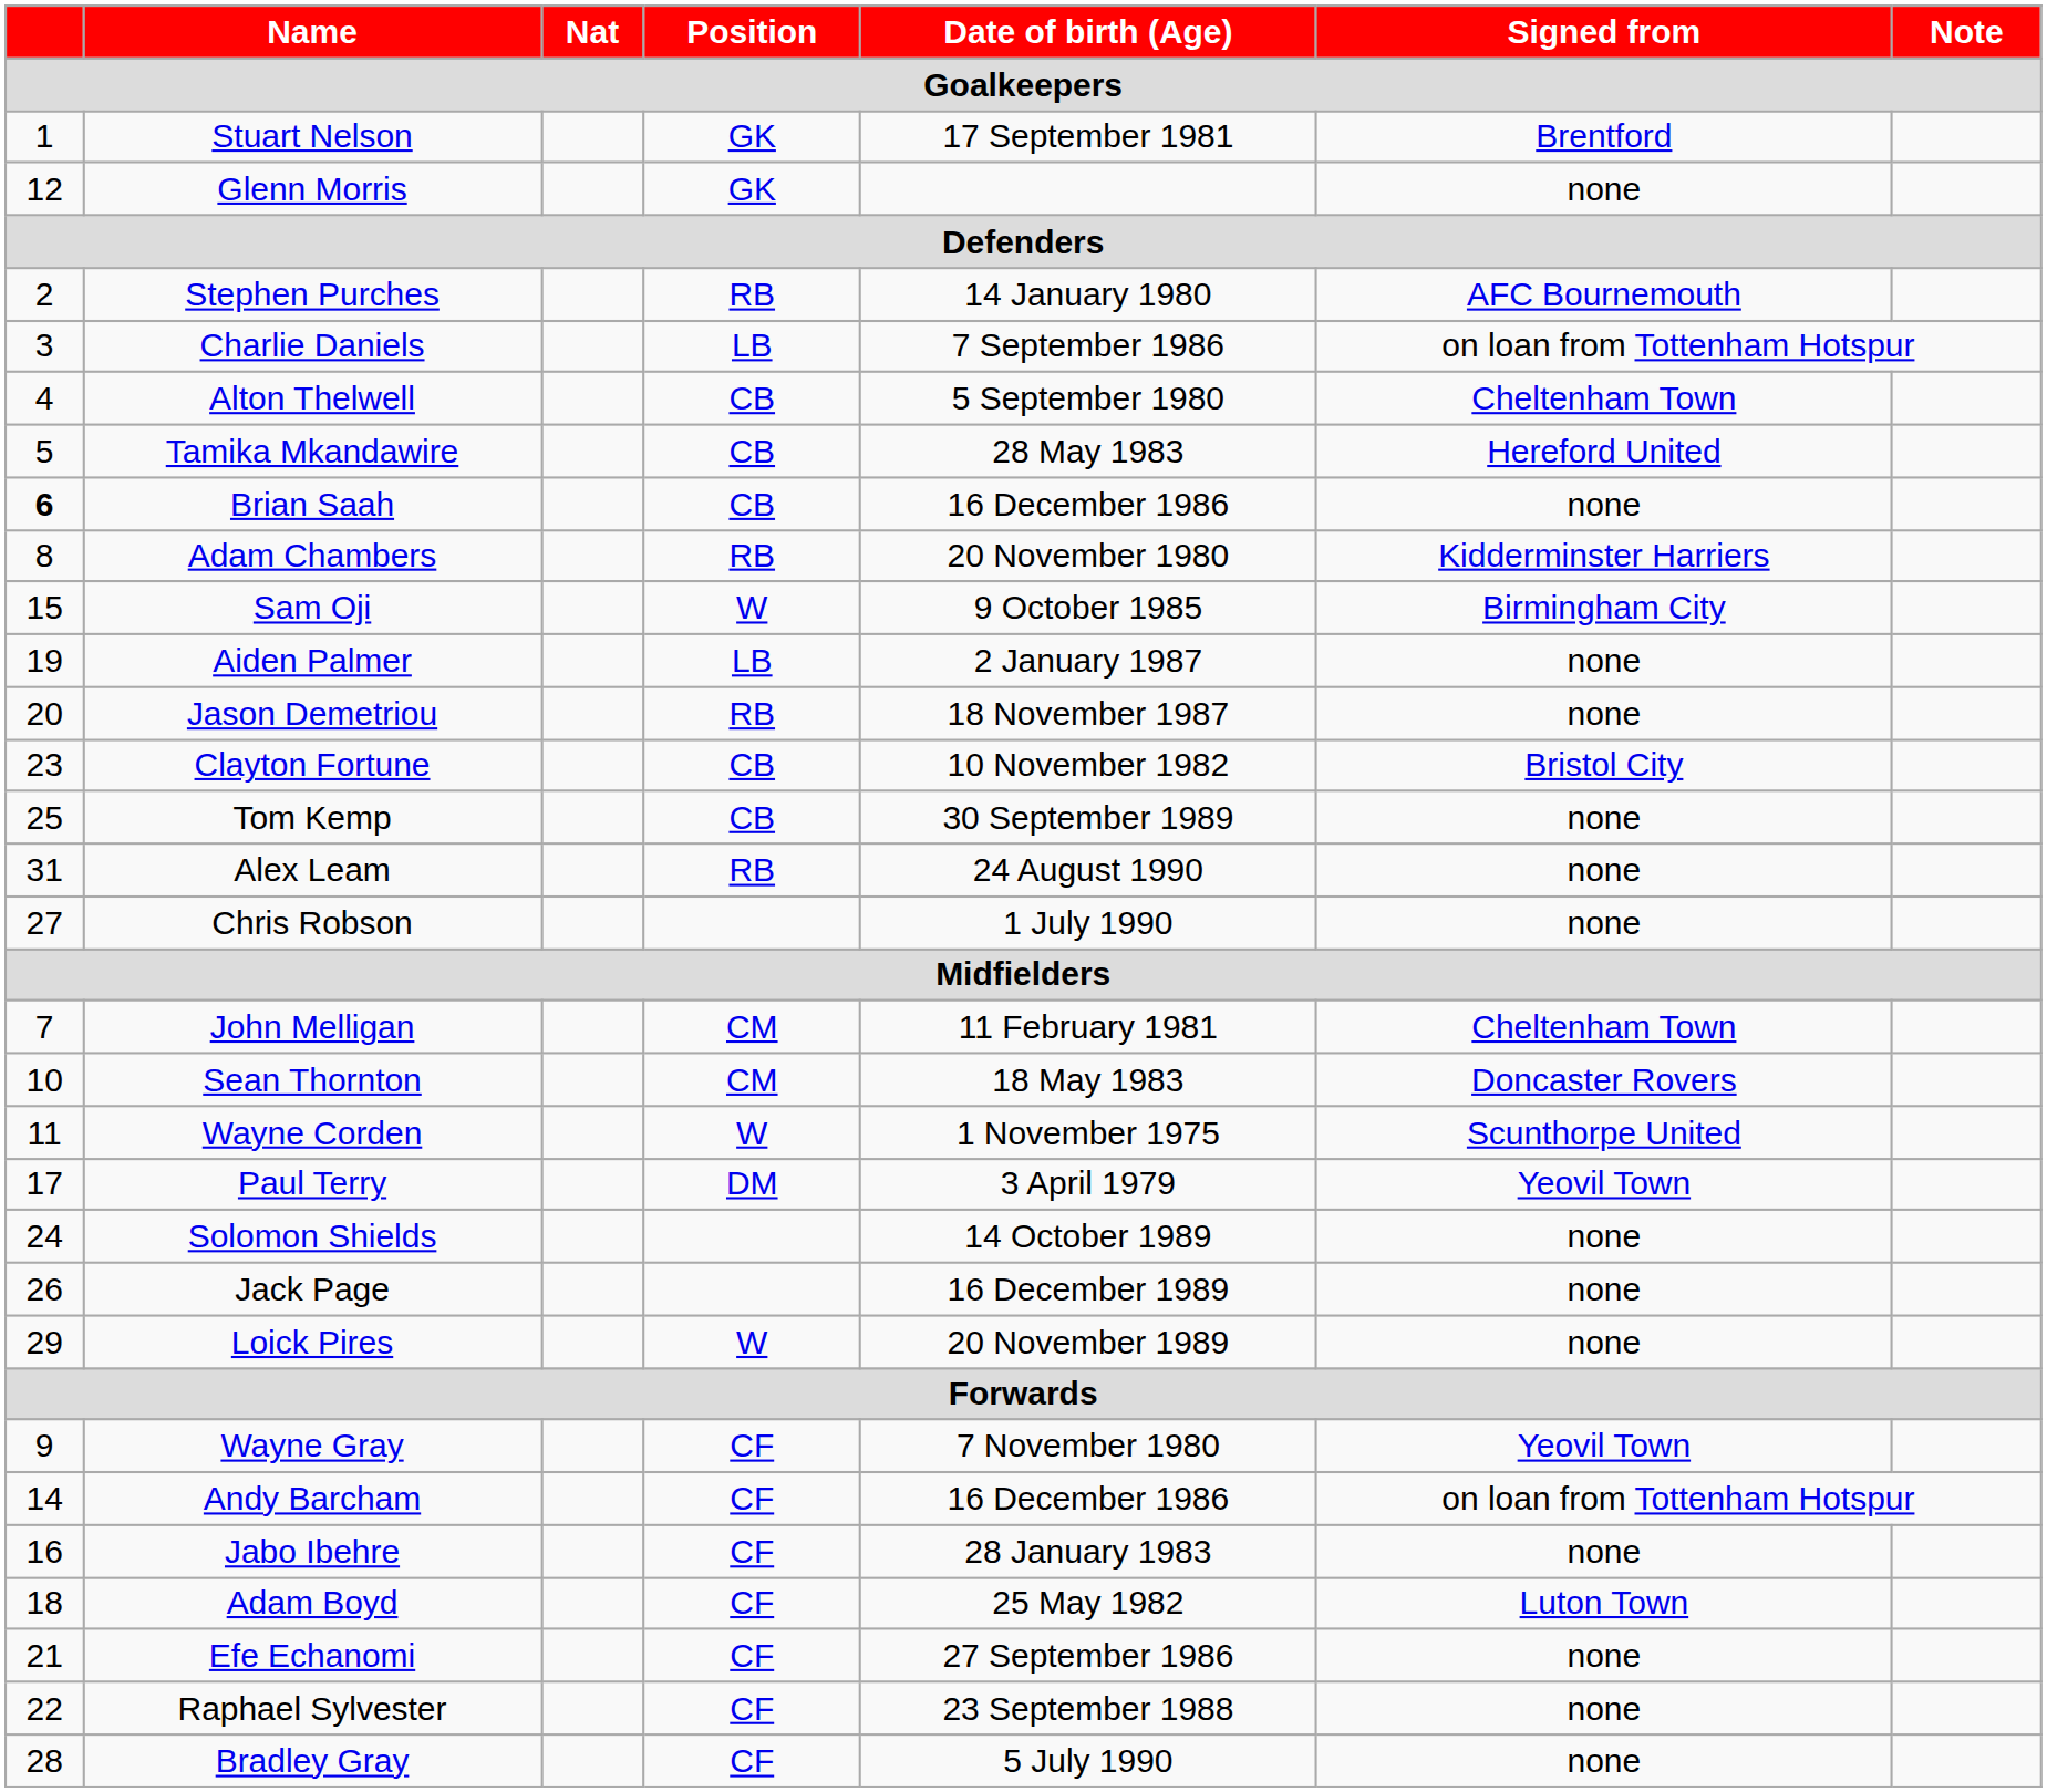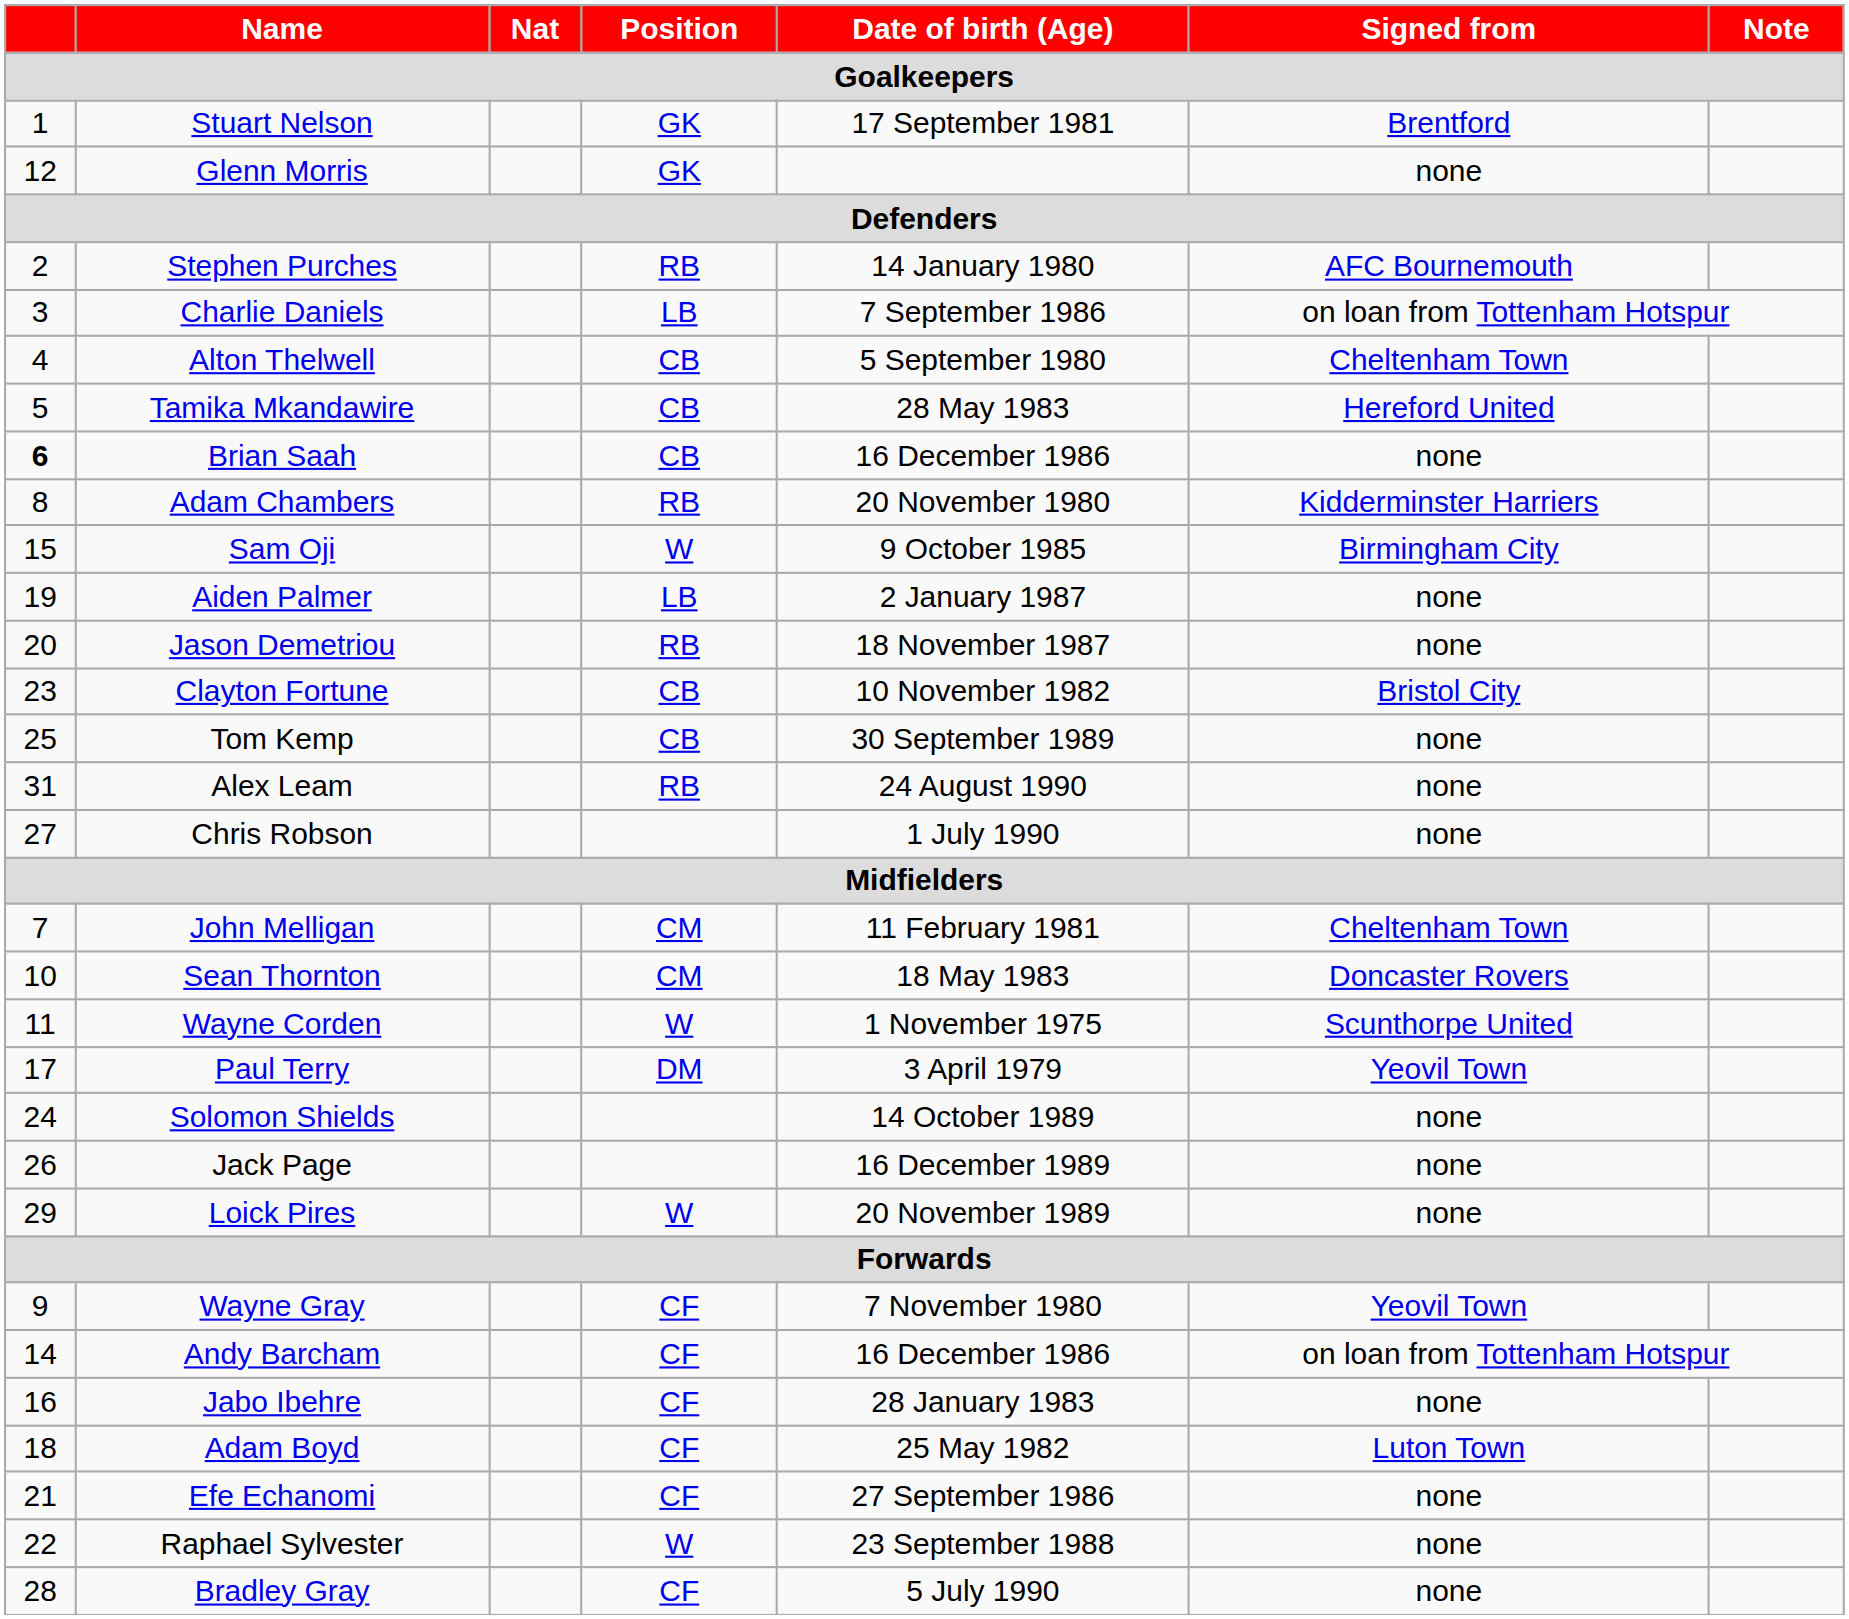 <table class="wikitable" style="text-align:center; font-size:90%; width:70%;">
 <tr>
 <th style="background:#FF0000; color:white; text-align:center;"></th>
 <th style="background:#FF0000; color:white; text-align:center;">Name</th>
 <th style="background:#FF0000; color:white; text-align:center;">Nat</th>
 <th style="background:#FF0000; color:white; text-align:center;">Position</th>
 <th style="background:#FF0000; color:white; text-align:center;">Date of birth (Age)</th>
 <th style="background:#FF0000; color:white; text-align:center;">Signed from</th>
 <th style="background:#FF0000; color:white; text-align:center;">Note</th>
 </tr>
 <tr>
 <th colspan="7" style="background:#dcdcdc; text-align:center;">Goalkeepers</th>
 </tr>
 <tr>
 <td>1</td>
 <td><a href='#'>Stuart Nelson</a></td>
 <td></td>
 <td><a href='#'>GK</a></td>
 <td>17 September 1981</td>
 <td><a href='#'>Brentford</a></td>
 <td></td>
 </tr>
 <tr>
 <td>12</td>
 <td><a href='#'>Glenn Morris</a></td>
 <td></td>
 <td><a href='#'>GK</a></td>
 <td></td>
 <td>none</td>
 <td></td>
 </tr>
 <tr>
 <th colspan="7" style="background:#dcdcdc; text-align:center;">Defenders</th>
 </tr>
 <tr>
 <td>2</td>
 <td><a href='#'>Stephen Purches</a></td>
 <td></td>
 <td><a href='#'>RB</a></td>
 <td>14 January 1980</td>
 <td><a href='#'>AFC Bournemouth</a></td>
 <td></td>
 </tr>
 <tr>
 <td>3</td>
 <td><a href='#'>Charlie Daniels</a></td>
 <td></td>
 <td><a href='#'>LB</a></td>
 <td>7 September 1986</td>
 <td colspan="2">on loan from <a href='#'>Tottenham Hotspur</a></td>
 </tr>
 <tr>
 <td>4</td>
 <td><a href='#'>Alton Thelwell</a></td>
 <td></td>
 <td><a href='#'>CB</a></td>
 <td>5 September 1980</td>
 <td><a href='#'>Cheltenham Town</a></td>
 <td></td>
 </tr>
 <tr>
 <td>5</td>
 <td><a href='#'>Tamika Mkandawire</a></td>
 <td></td>
 <td><a href='#'>CB</a></td>
 <td>28 May 1983</td>
 <td><a href='#'>Hereford United</a></td>
 <td></td>
 </tr>
 <tr>
 <td><strong>6</strong></td>
 <td><a href='#'>Brian Saah</a></td>
 <td></td>
 <td><a href='#'>CB</a></td>
 <td>16 December 1986</td>
 <td>none</td>
 <td></td>
 </tr>
 <tr>
 <td>8</td>
 <td><a href='#'>Adam Chambers</a></td>
 <td></td>
 <td><a href='#'>RB</a></td>
 <td>20 November 1980</td>
 <td><a href='#'>Kidderminster Harriers</a></td>
 <td></td>
 </tr>
 <tr>
 <td>15</td>
 <td><a href='#'>Sam Oji</a></td>
 <td></td>
 <td><a href='#'>W</a></td>
 <td>9 October 1985</td>
 <td><a href='#'>Birmingham City</a></td>
 <td></td>
 </tr>
 <tr>
 <td>19</td>
 <td><a href='#'>Aiden Palmer</a></td>
 <td></td>
 <td><a href='#'>LB</a></td>
 <td>2 January 1987</td>
 <td>none</td>
 <td></td>
 </tr>
 <tr>
 <td>20</td>
 <td><a href='#'>Jason Demetriou</a></td>
 <td></td>
 <td><a href='#'>RB</a></td>
 <td>18 November 1987</td>
 <td>none</td>
 <td></td>
 </tr>
 <tr>
 <td>23</td>
 <td><a href='#'>Clayton Fortune</a></td>
 <td></td>
 <td><a href='#'>CB</a></td>
 <td>10 November 1982</td>
 <td><a href='#'>Bristol City</a></td>
 <td></td>
 </tr>
 <tr>
 <td>25</td>
 <td>Tom Kemp</td>
 <td></td>
 <td><a href='#'>CB</a></td>
 <td>30 September 1989</td>
 <td>none</td>
 <td></td>
 </tr>
 <tr>
 <td>31</td>
 <td>Alex Leam</td>
 <td></td>
 <td><a href='#'>RB</a></td>
 <td>24 August 1990</td>
 <td>none</td>
 <td></td>
 </tr>
 <tr>
 <td>27</td>
 <td>Chris Robson</td>
 <td></td>
 <td></td>
 <td>1 July 1990</td>
 <td>none</td>
 <td></td>
 </tr>
 <tr>
 <th colspan="7" style="background:#dcdcdc; text-align:center;">Midfielders</th>
 </tr>
 <tr>
 <td>7</td>
 <td><a href='#'>John Melligan</a></td>
 <td></td>
 <td><a href='#'>CM</a></td>
 <td>11 February 1981</td>
 <td><a href='#'>Cheltenham Town</a></td>
 <td></td>
 </tr>
 <tr>
 <td>10</td>
 <td><a href='#'>Sean Thornton</a></td>
 <td></td>
 <td><a href='#'>CM</a></td>
 <td>18 May 1983</td>
 <td><a href='#'>Doncaster Rovers</a></td>
 <td></td>
 </tr>
 <tr>
 <td>11</td>
 <td><a href='#'>Wayne Corden</a></td>
 <td></td>
 <td><a href='#'>W</a></td>
 <td>1 November 1975</td>
 <td><a href='#'>Scunthorpe United</a></td>
 <td></td>
 </tr>
 <tr>
 <td>17</td>
 <td><a href='#'>Paul Terry</a></td>
 <td></td>
 <td><a href='#'>DM</a></td>
 <td>3 April 1979</td>
 <td><a href='#'>Yeovil Town</a></td>
 <td></td>
 </tr>
 <tr>
 <td>24</td>
 <td><a href='#'>Solomon Shields</a></td>
 <td></td>
 <td></td>
 <td>14 October 1989</td>
 <td>none</td>
 <td></td>
 </tr>
 <tr>
 <td>26</td>
 <td>Jack Page</td>
 <td></td>
 <td></td>
 <td>16 December 1989</td>
 <td>none</td>
 <td></td>
 </tr>
 <tr>
 <td>29</td>
 <td><a href='#'>Loick Pires</a></td>
 <td></td>
 <td><a href='#'>W</a></td>
 <td>20 November 1989</td>
 <td>none</td>
 <td></td>
 </tr>
 <tr>
 <th colspan="7" style="background:#dcdcdc; text-align:center;">Forwards</th>
 </tr>
 <tr>
 <td>9</td>
 <td><a href='#'>Wayne Gray</a></td>
 <td></td>
 <td><a href='#'>CF</a></td>
 <td>7 November 1980</td>
 <td><a href='#'>Yeovil Town</a></td>
 <td></td>
 </tr>
 <tr>
 <td>14</td>
 <td><a href='#'>Andy Barcham</a></td>
 <td></td>
 <td><a href='#'>CF</a></td>
 <td>16 December 1986</td>
 <td colspan="2">on loan from <a href='#'>Tottenham Hotspur</a></td>
 </tr>
 <tr>
 <td>16</td>
 <td><a href='#'>Jabo Ibehre</a></td>
 <td></td>
 <td><a href='#'>CF</a></td>
 <td>28 January 1983</td>
 <td>none</td>
 <td></td>
 </tr>
 <tr>
 <td>18</td>
 <td><a href='#'>Adam Boyd</a></td>
 <td></td>
 <td><a href='#'>CF</a></td>
 <td>25 May 1982</td>
 <td><a href='#'>Luton Town</a></td>
 <td></td>
 </tr>
 <tr>
 <td>21</td>
 <td><a href='#'>Efe Echanomi</a></td>
 <td></td>
 <td><a href='#'>CF</a></td>
 <td>27 September 1986</td>
 <td>none</td>
 <td></td>
 </tr>
 <tr>
 <td>22</td>
 <td>Raphael Sylvester</td>
 <td></td>
-<td><a href='#'>CF</a></td>
+<td><a href='#'>W</a></td>
 <td>23 September 1988</td>
 <td>none</td>
 <td></td>
 </tr>
 <tr>
 <td>28</td>
 <td><a href='#'>Bradley Gray</a></td>
 <td></td>
 <td><a href='#'>CF</a></td>
 <td>5 July 1990</td>
 <td>none</td>
 <td></td>
 </tr>
 </table>
